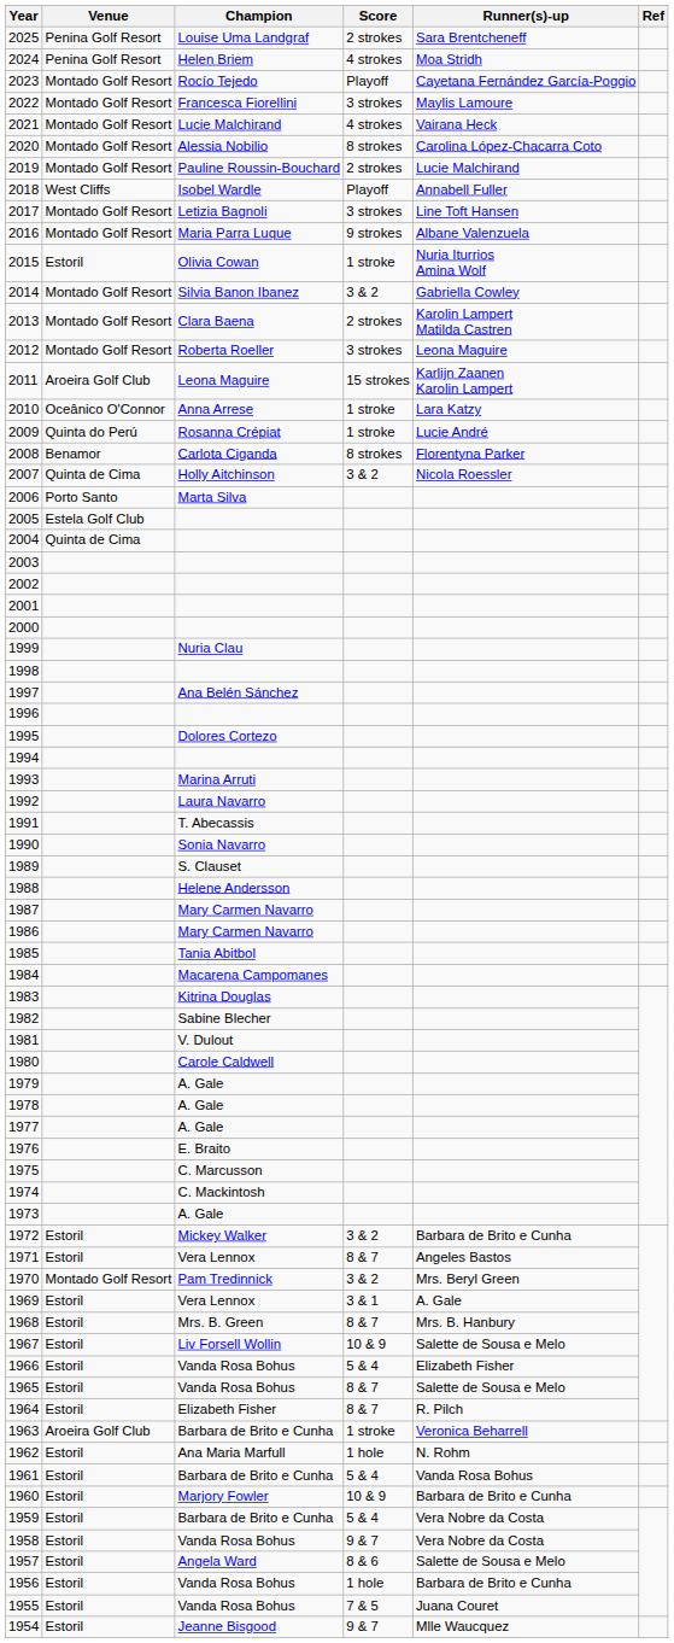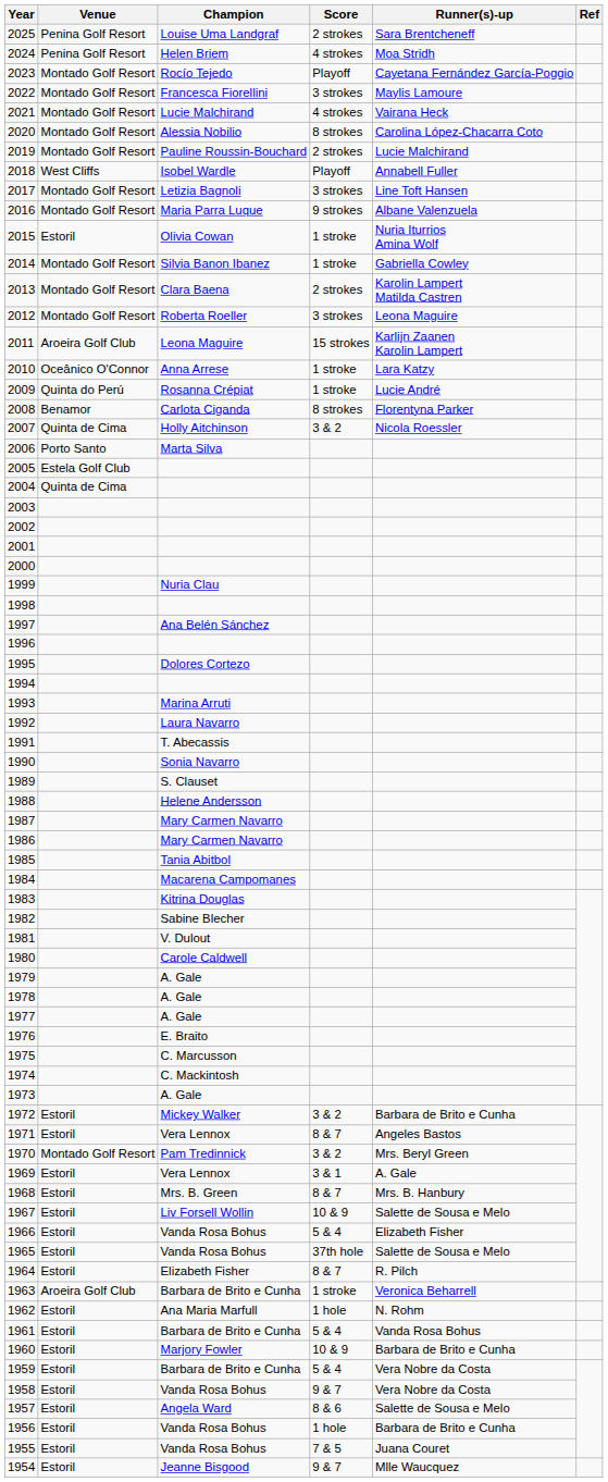 <table class="wikitable plainrowheaders">
 <tr>
 <th class="wikitable sortable">Year</th>
 <th>Venue</th>
 <th>Champion</th>
 <th>Score</th>
 <th>Runner(s)-up</th>
 <th>Ref</th>
 </tr>
 <tr>
 <td>2025</td>
 <td>Penina Golf Resort</td>
 <td> <a href='#'>Louise Uma Landgraf</a></td>
 <td>2 strokes</td>
 <td> <a href='#'>Sara Brentcheneff</a></td>
 <td></td>
 </tr>
 <tr>
 <td>2024</td>
 <td>Penina Golf Resort</td>
 <td> <a href='#'>Helen Briem</a></td>
 <td>4 strokes</td>
 <td> <a href='#'>Moa Stridh</a></td>
 <td></td>
 </tr>
 <tr>
 <td>2023</td>
 <td>Montado Golf Resort</td>
 <td> <a href='#'>Rocío Tejedo</a></td>
 <td>Playoff</td>
 <td> <a href='#'>Cayetana Fernández García-Poggio</a></td>
 <td></td>
 </tr>
 <tr>
 <td>2022</td>
 <td>Montado Golf Resort</td>
 <td> <a href='#'>Francesca Fiorellini</a></td>
 <td>3 strokes</td>
 <td> <a href='#'>Maylis Lamoure</a></td>
 <td></td>
 </tr>
 <tr>
 <td>2021</td>
 <td>Montado Golf Resort</td>
 <td> <a href='#'>Lucie Malchirand</a></td>
 <td>4 strokes</td>
 <td> <a href='#'>Vairana Heck</a></td>
 <td></td>
 </tr>
 <tr>
 <td>2020</td>
 <td>Montado Golf Resort</td>
 <td> <a href='#'>Alessia Nobilio</a></td>
 <td>8 strokes</td>
 <td> <a href='#'>Carolina López-Chacarra Coto</a></td>
 <td></td>
 </tr>
 <tr>
 <td>2019</td>
 <td>Montado Golf Resort</td>
 <td> <a href='#'>Pauline Roussin-Bouchard</a></td>
 <td>2 strokes</td>
 <td> <a href='#'>Lucie Malchirand</a></td>
 <td></td>
 </tr>
 <tr>
 <td>2018</td>
 <td>West Cliffs</td>
 <td> <a href='#'>Isobel Wardle</a></td>
 <td>Playoff</td>
 <td> <a href='#'>Annabell Fuller</a></td>
 <td></td>
 </tr>
 <tr>
 <td>2017</td>
 <td>Montado Golf Resort</td>
 <td> <a href='#'>Letizia Bagnoli</a></td>
 <td>3 strokes</td>
 <td> <a href='#'>Line Toft Hansen</a></td>
 <td></td>
 </tr>
 <tr>
 <td>2016</td>
 <td>Montado Golf Resort</td>
 <td> <a href='#'>Maria Parra Luque</a></td>
 <td>9 strokes</td>
 <td> <a href='#'>Albane Valenzuela</a></td>
 <td></td>
 </tr>
 <tr>
 <td>2015</td>
 <td>Estoril</td>
 <td> <a href='#'>Olivia Cowan</a></td>
 <td>1 stroke</td>
 <td> <a href='#'>Nuria Iturrios</a><br> <a href='#'>Amina Wolf</a></td>
 <td></td>
 </tr>
 <tr>
 <td>2014</td>
 <td>Montado Golf Resort</td>
 <td> <a href='#'>Silvia Banon Ibanez</a></td>
-<td>3 & 2</td>
+<td>1 stroke</td>
 <td> <a href='#'>Gabriella Cowley</a></td>
 <td></td>
 </tr>
 <tr>
 <td>2013</td>
 <td>Montado Golf Resort</td>
 <td> <a href='#'>Clara Baena</a></td>
 <td>2 strokes</td>
 <td> <a href='#'>Karolin Lampert</a><br> <a href='#'>Matilda Castren</a></td>
 <td></td>
 </tr>
 <tr>
 <td>2012</td>
 <td>Montado Golf Resort</td>
 <td> <a href='#'>Roberta Roeller</a></td>
 <td>3 strokes</td>
 <td> <a href='#'>Leona Maguire</a></td>
 <td></td>
 </tr>
 <tr>
 <td>2011</td>
 <td>Aroeira Golf Club</td>
 <td> <a href='#'>Leona Maguire</a></td>
 <td>15 strokes</td>
 <td> <a href='#'>Karlijn Zaanen</a><br> <a href='#'>Karolin Lampert</a></td>
 <td></td>
 </tr>
 <tr>
 <td>2010</td>
 <td>Oceânico O'Connor</td>
 <td> <a href='#'>Anna Arrese</a></td>
 <td>1 stroke</td>
 <td> <a href='#'>Lara Katzy</a></td>
 <td></td>
 </tr>
 <tr>
 <td>2009</td>
 <td>Quinta do Perú</td>
 <td> <a href='#'>Rosanna Crépiat</a></td>
 <td>1 stroke</td>
 <td> <a href='#'>Lucie André</a></td>
 <td></td>
 </tr>
 <tr>
 <td>2008</td>
 <td>Benamor</td>
 <td> <a href='#'>Carlota Ciganda</a></td>
 <td>8 strokes</td>
 <td> <a href='#'>Florentyna Parker</a></td>
 <td></td>
 </tr>
 <tr>
 <td>2007</td>
 <td>Quinta de Cima</td>
 <td> <a href='#'>Holly Aitchinson</a></td>
 <td>3 & 2</td>
 <td> <a href='#'>Nicola Roessler</a></td>
 <td></td>
 </tr>
 <tr>
 <td>2006</td>
 <td>Porto Santo</td>
 <td> <a href='#'>Marta Silva</a></td>
 <td></td>
 <td></td>
 <td></td>
 </tr>
 <tr>
 <td>2005</td>
 <td>Estela Golf Club</td>
 <td></td>
 <td></td>
 <td></td>
 <td></td>
 </tr>
 <tr>
 <td>2004</td>
 <td>Quinta de Cima</td>
 <td></td>
 <td></td>
 <td></td>
 <td></td>
 </tr>
 <tr>
 <td>2003</td>
 <td></td>
 <td></td>
 <td></td>
 <td></td>
 <td></td>
 </tr>
 <tr>
 <td>2002</td>
 <td></td>
 <td></td>
 <td></td>
 <td></td>
 <td></td>
 </tr>
 <tr>
 <td>2001</td>
 <td></td>
 <td></td>
 <td></td>
 <td></td>
 <td></td>
 </tr>
 <tr>
 <td>2000</td>
 <td></td>
 <td></td>
 <td></td>
 <td></td>
 <td></td>
 </tr>
 <tr>
 <td>1999</td>
 <td></td>
 <td> <a href='#'>Nuria Clau</a></td>
 <td></td>
 <td></td>
 <td></td>
 </tr>
 <tr>
 <td>1998</td>
 <td></td>
 <td></td>
 <td></td>
 <td></td>
 <td></td>
 </tr>
 <tr>
 <td>1997</td>
 <td></td>
 <td> <a href='#'>Ana Belén Sánchez</a></td>
 <td></td>
 <td></td>
 <td></td>
 </tr>
 <tr>
 <td>1996</td>
 <td></td>
 <td></td>
 <td></td>
 <td></td>
 <td></td>
 </tr>
 <tr>
 <td>1995</td>
 <td></td>
 <td> <a href='#'>Dolores Cortezo</a></td>
 <td></td>
 <td></td>
 <td></td>
 </tr>
 <tr>
 <td>1994</td>
 <td></td>
 <td></td>
 <td></td>
 <td></td>
 <td></td>
 </tr>
 <tr>
 <td>1993</td>
 <td></td>
 <td> <a href='#'>Marina Arruti</a></td>
 <td></td>
 <td></td>
 <td></td>
 </tr>
 <tr>
 <td>1992</td>
 <td></td>
 <td> <a href='#'>Laura Navarro</a></td>
 <td></td>
 <td></td>
 <td></td>
 </tr>
 <tr>
 <td>1991</td>
 <td></td>
 <td>T. Abecassis</td>
 <td></td>
 <td></td>
 <td></td>
 </tr>
 <tr>
 <td>1990</td>
 <td></td>
 <td> <a href='#'>Sonia Navarro</a></td>
 <td></td>
 <td></td>
 <td></td>
 </tr>
 <tr>
 <td>1989</td>
 <td></td>
 <td>S. Clauset</td>
 <td></td>
 <td></td>
 <td></td>
 </tr>
 <tr>
 <td>1988</td>
 <td></td>
 <td> <a href='#'>Helene Andersson</a></td>
 <td></td>
 <td></td>
 <td></td>
 </tr>
 <tr>
 <td>1987</td>
 <td></td>
 <td> <a href='#'>Mary Carmen Navarro</a></td>
 <td></td>
 <td></td>
 <td></td>
 </tr>
 <tr>
 <td>1986</td>
 <td></td>
 <td> <a href='#'>Mary Carmen Navarro</a></td>
 <td></td>
 <td></td>
 <td></td>
 </tr>
 <tr>
 <td>1985</td>
 <td></td>
 <td> <a href='#'>Tania Abitbol</a></td>
 <td></td>
 <td></td>
 <td></td>
 </tr>
 <tr>
 <td>1984</td>
 <td></td>
 <td> <a href='#'>Macarena Campomanes</a></td>
 <td></td>
 <td></td>
 <td></td>
 </tr>
 <tr>
 <td>1983</td>
 <td></td>
 <td> <a href='#'>Kitrina Douglas</a></td>
 <td></td>
 <td></td>
 <td rowspan="11"></td>
 </tr>
 <tr>
 <td>1982</td>
 <td></td>
 <td> Sabine Blecher</td>
 <td></td>
 <td></td>
 </tr>
 <tr>
 <td>1981</td>
 <td></td>
 <td>V. Dulout</td>
 <td></td>
 <td></td>
 </tr>
 <tr>
 <td>1980</td>
 <td></td>
 <td> <a href='#'>Carole Caldwell</a></td>
 <td></td>
 <td></td>
 </tr>
 <tr>
 <td>1979</td>
 <td></td>
 <td> A. Gale</td>
 <td></td>
 <td></td>
 </tr>
 <tr>
 <td>1978</td>
 <td></td>
 <td> A. Gale</td>
 <td></td>
 <td></td>
 </tr>
 <tr>
 <td>1977</td>
 <td></td>
 <td> A. Gale</td>
 <td></td>
 <td></td>
 </tr>
 <tr>
 <td>1976</td>
 <td></td>
 <td>E. Braito</td>
 <td></td>
 <td></td>
 </tr>
 <tr>
 <td>1975</td>
 <td></td>
 <td>C. Marcusson</td>
 <td></td>
 <td></td>
 </tr>
 <tr>
 <td>1974</td>
 <td></td>
 <td>C. Mackintosh</td>
 <td></td>
 <td></td>
 </tr>
 <tr>
 <td>1973</td>
 <td></td>
 <td> A. Gale</td>
 <td></td>
 <td></td>
 </tr>
 <tr>
 <td>1972</td>
 <td>Estoril</td>
 <td> <a href='#'>Mickey Walker</a></td>
 <td>3 & 2</td>
 <td> Barbara de Brito e Cunha</td>
 <td rowspan="9"></td>
 </tr>
 <tr>
 <td>1971</td>
 <td>Estoril</td>
 <td> Vera Lennox</td>
 <td>8 & 7</td>
 <td>Angeles Bastos</td>
 </tr>
 <tr>
 <td>1970</td>
 <td>Montado Golf Resort</td>
 <td> <a href='#'>Pam Tredinnick</a></td>
 <td>3 & 2</td>
 <td>Mrs. Beryl Green</td>
 </tr>
 <tr>
 <td>1969</td>
 <td>Estoril</td>
 <td> Vera Lennox</td>
 <td>3 & 1</td>
 <td> A. Gale</td>
 </tr>
 <tr>
 <td>1968</td>
 <td>Estoril</td>
 <td>Mrs. B. Green</td>
 <td>8 & 7</td>
 <td>Mrs. B. Hanbury</td>
 </tr>
 <tr>
 <td>1967</td>
 <td>Estoril</td>
 <td> <a href='#'>Liv Forsell Wollin</a></td>
 <td>10 & 9</td>
 <td> Salette de Sousa e Melo</td>
 </tr>
 <tr>
 <td>1966</td>
 <td>Estoril</td>
 <td> Vanda Rosa Bohus</td>
 <td>5 & 4</td>
 <td> Elizabeth Fisher</td>
 </tr>
 <tr>
 <td>1965</td>
 <td>Estoril</td>
 <td> Vanda Rosa Bohus</td>
-<td>8 & 7</td>
+<td>37th hole</td>
 <td> Salette de Sousa e Melo</td>
 </tr>
 <tr>
 <td>1964</td>
 <td>Estoril</td>
 <td> Elizabeth Fisher</td>
 <td>8 & 7</td>
 <td>R. Pilch</td>
 </tr>
 <tr>
 <td>1963</td>
 <td>Aroeira Golf Club</td>
 <td> Barbara de Brito e Cunha</td>
 <td>1 stroke</td>
 <td> <a href='#'>Veronica Beharrell</a></td>
 <td></td>
 </tr>
 <tr>
 <td>1962</td>
 <td>Estoril</td>
 <td> Ana Maria Marfull</td>
 <td>1 hole</td>
 <td> N. Rohm</td>
 <td></td>
 </tr>
 <tr>
 <td>1961</td>
 <td>Estoril</td>
 <td> Barbara de Brito e Cunha</td>
 <td>5 & 4</td>
 <td> Vanda Rosa Bohus</td>
 <td rowspan="1"></td>
 </tr>
 <tr>
 <td>1960</td>
 <td>Estoril</td>
 <td> <a href='#'>Marjory Fowler</a></td>
 <td>10 & 9</td>
 <td> Barbara de Brito e Cunha</td>
 <td></td>
 </tr>
 <tr>
 <td>1959</td>
 <td>Estoril</td>
 <td> Barbara de Brito e Cunha</td>
 <td>5 & 4</td>
 <td> Vera Nobre da Costa</td>
 <td rowspan="5"></td>
 </tr>
 <tr>
 <td>1958</td>
 <td>Estoril</td>
 <td> Vanda Rosa Bohus</td>
 <td>9 & 7</td>
 <td> Vera Nobre da Costa</td>
 </tr>
 <tr>
 <td>1957</td>
 <td>Estoril</td>
 <td> <a href='#'>Angela Ward</a></td>
 <td>8 & 6</td>
 <td> Salette de Sousa e Melo</td>
 </tr>
 <tr>
 <td>1956</td>
 <td>Estoril</td>
 <td> Vanda Rosa Bohus</td>
 <td>1 hole</td>
 <td> Barbara de Brito e Cunha</td>
 </tr>
 <tr>
 <td>1955</td>
 <td>Estoril</td>
 <td> Vanda Rosa Bohus</td>
 <td>7 & 5</td>
 <td>Juana Couret</td>
 </tr>
 <tr>
 <td>1954</td>
 <td>Estoril</td>
 <td> <a href='#'>Jeanne Bisgood</a></td>
 <td>9 & 7</td>
 <td> Mlle Waucquez</td>
 <td></td>
 </tr>
 </table>
